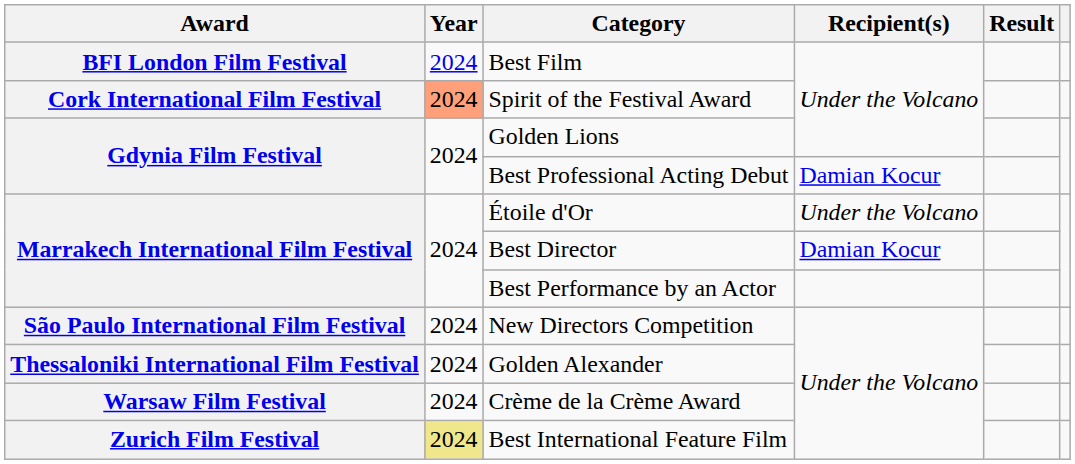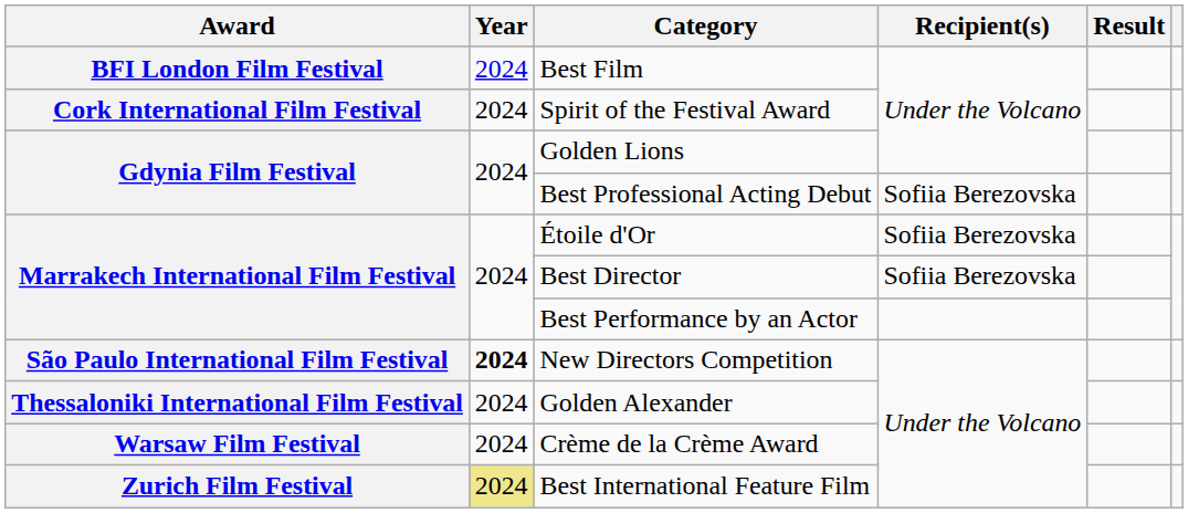 <table class="wikitable sortable plainrowheaders">
 <tr>
 <th>Award</th>
 <th>Year</th>
 <th>Category</th>
 <th>Recipient(s)</th>
 <th>Result</th>
 <th class="unsortable"></th>
 </tr>
 <tr>
 <th scope="row"><a href='#'>BFI London Film Festival</a></th>
 <td><a href='#'>2024</a></td>
 <td>Best Film</td>
 <td rowspan="3"><em>Under the Volcano</em></td>
 <td></td>
 <td></td>
 </tr>
 <tr>
 <th scope="row"><a href='#'>Cork International Film Festival</a></th>
-<td style="background: lightsalmon;">2024</td>
+<td>2024</td>
 <td>Spirit of the Festival Award</td>
 <td></td>
 <td></td>
 </tr>
 <tr>
 <th rowspan="2" ! scope="row"><a href='#'>Gdynia Film Festival</a></th>
 <td rowspan="2">2024</td>
 <td>Golden Lions</td>
 <td></td>
 <td rowspan="2"></td>
 </tr>
 <tr>
 <td>Best Professional Acting Debut</td>
-<td><a href='#'>Damian Kocur</a></td>
+<td>Sofiia Berezovska</td>
 <td></td>
 </tr>
 <tr>
 <th rowspan="3" scope="row" !><a href='#'>Marrakech International Film Festival</a></th>
 <td rowspan="3">2024</td>
 <td>Étoile d'Or</td>
-<td><em>Under the Volcano</em></td>
+<td>Sofiia Berezovska</td>
 <td></td>
 <td rowspan="3"></td>
 </tr>
 <tr>
 <td>Best Director</td>
-<td><a href='#'>Damian Kocur</a></td>
+<td>Sofiia Berezovska</td>
 <td></td>
 </tr>
 <tr>
 <td>Best Performance by an Actor</td>
 <td></td>
 <td></td>
 </tr>
 <tr>
 <th scope="row"><a href='#'>São Paulo International Film Festival</a></th>
-<td>2024</td>
+<td><strong>2024</strong></td>
 <td>New Directors Competition</td>
 <td rowspan="4"><em>Under the Volcano</em></td>
 <td></td>
 <td></td>
 </tr>
 <tr>
 <th scope="row"><a href='#'>Thessaloniki International Film Festival</a></th>
 <td>2024</td>
 <td>Golden Alexander</td>
 <td></td>
 <td></td>
 </tr>
 <tr>
 <th scope="row"><a href='#'>Warsaw Film Festival</a></th>
 <td>2024</td>
 <td>Crème de la Crème Award</td>
 <td></td>
 <td></td>
 </tr>
 <tr>
 <th scope="row"><a href='#'>Zurich Film Festival</a></th>
 <td style="background: khaki;">2024</td>
 <td>Best International Feature Film</td>
 <td></td>
 <td></td>
 </tr>
 </table>
